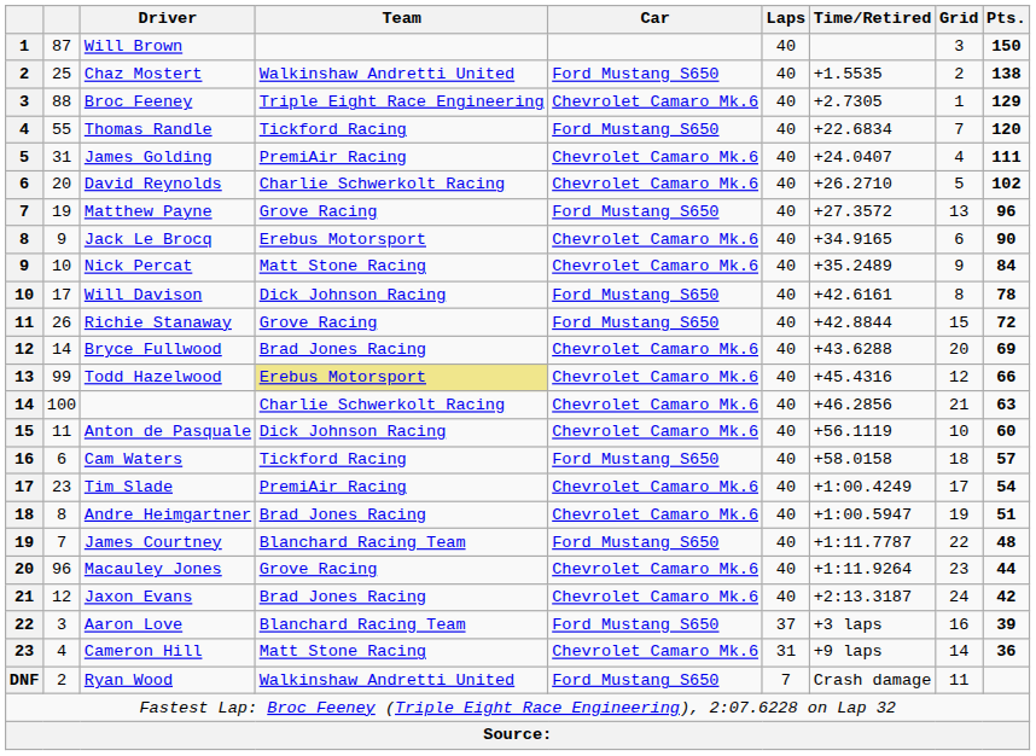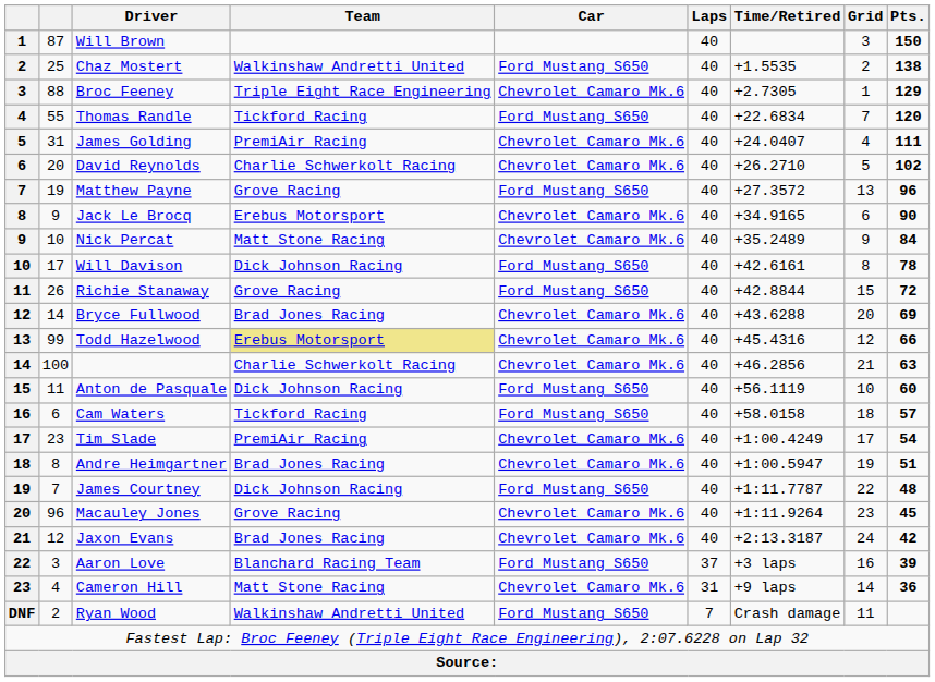 <table class="wikitable" style="font-size: 90%">
 <tr>
 <th></th>
 <th></th>
 <th>Driver</th>
 <th>Team</th>
 <th>Car</th>
 <th>Laps</th>
 <th>Time/Retired</th>
 <th>Grid</th>
 <th>Pts.</th>
 </tr>
 <tr>
 <th>1</th>
 <td align="center">87</td>
 <td> <a href='#'>Will Brown</a></td>
 <td></td>
 <td></td>
 <td align="center">40</td>
 <td></td>
 <td align="center">3</td>
 <td align="center"><strong>150</strong></td>
 </tr>
 <tr>
 <th>2</th>
 <td align="center">25</td>
 <td> <a href='#'>Chaz Mostert</a></td>
 <td><a href='#'>Walkinshaw Andretti United</a></td>
 <td><a href='#'>Ford Mustang S650</a></td>
 <td align="center">40</td>
 <td>+1.5535</td>
 <td align="center">2</td>
 <td align="center"><strong>138</strong></td>
 </tr>
 <tr>
 <th>3</th>
 <td align="center">88</td>
 <td> <a href='#'>Broc Feeney</a></td>
 <td><a href='#'>Triple Eight Race Engineering</a></td>
 <td><a href='#'>Chevrolet Camaro Mk.6</a></td>
 <td align="center">40</td>
 <td>+2.7305</td>
 <td align="center">1</td>
 <td align="center"><strong>129</strong></td>
 </tr>
 <tr>
 <th>4</th>
 <td align="center">55</td>
 <td> <a href='#'>Thomas Randle</a></td>
 <td><a href='#'>Tickford Racing</a></td>
 <td><a href='#'>Ford Mustang S650</a></td>
 <td align="center">40</td>
 <td>+22.6834</td>
 <td align="center">7</td>
 <td align="center"><strong>120</strong></td>
 </tr>
 <tr>
 <th>5</th>
 <td align="center">31</td>
 <td> <a href='#'>James Golding</a></td>
 <td><a href='#'>PremiAir Racing</a></td>
 <td><a href='#'>Chevrolet Camaro Mk.6</a></td>
 <td align="center">40</td>
 <td>+24.0407</td>
 <td align="center">4</td>
 <td align="center"><strong>111</strong></td>
 </tr>
 <tr>
 <th>6</th>
 <td align="center">20</td>
 <td> <a href='#'>David Reynolds</a></td>
 <td><a href='#'>Charlie Schwerkolt Racing</a></td>
 <td><a href='#'>Chevrolet Camaro Mk.6</a></td>
 <td align="center">40</td>
 <td>+26.2710</td>
 <td align="center">5</td>
 <td align="center"><strong>102</strong></td>
 </tr>
 <tr>
 <th>7</th>
 <td align="center">19</td>
 <td> <a href='#'>Matthew Payne</a></td>
 <td><a href='#'>Grove Racing</a></td>
 <td><a href='#'>Ford Mustang S650</a></td>
 <td align="center">40</td>
 <td>+27.3572</td>
 <td align="center">13</td>
 <td align="center"><strong>96</strong></td>
 </tr>
 <tr>
 <th>8</th>
 <td align="center">9</td>
 <td> <a href='#'>Jack Le Brocq</a></td>
 <td><a href='#'>Erebus Motorsport</a></td>
 <td><a href='#'>Chevrolet Camaro Mk.6</a></td>
 <td align="center">40</td>
 <td>+34.9165</td>
 <td align="center">6</td>
 <td align="center"><strong>90</strong></td>
 </tr>
 <tr>
 <th>9</th>
 <td align="center">10</td>
 <td> <a href='#'>Nick Percat</a></td>
 <td><a href='#'>Matt Stone Racing</a></td>
 <td><a href='#'>Chevrolet Camaro Mk.6</a></td>
 <td align="center">40</td>
 <td>+35.2489</td>
 <td align="center">9</td>
 <td align="center"><strong>84</strong></td>
 </tr>
 <tr>
 <th>10</th>
 <td align="center">17</td>
 <td> <a href='#'>Will Davison</a></td>
 <td><a href='#'>Dick Johnson Racing</a></td>
 <td><a href='#'>Ford Mustang S650</a></td>
 <td align="center">40</td>
 <td>+42.6161</td>
 <td align="center">8</td>
 <td align="center"><strong>78</strong></td>
 </tr>
 <tr>
 <th>11</th>
 <td align="center">26</td>
 <td> <a href='#'>Richie Stanaway</a></td>
 <td><a href='#'>Grove Racing</a></td>
 <td><a href='#'>Ford Mustang S650</a></td>
 <td align="center">40</td>
 <td>+42.8844</td>
 <td align="center">15</td>
 <td align="center"><strong>72</strong></td>
 </tr>
 <tr>
 <th>12</th>
 <td align="center">14</td>
 <td> <a href='#'>Bryce Fullwood</a></td>
 <td><a href='#'>Brad Jones Racing</a></td>
 <td><a href='#'>Chevrolet Camaro Mk.6</a></td>
 <td align="center">40</td>
 <td>+43.6288</td>
 <td align="center">20</td>
 <td align="center"><strong>69</strong></td>
 </tr>
 <tr>
 <th>13</th>
 <td align="center">99</td>
 <td> <a href='#'>Todd Hazelwood</a></td>
 <td style="background: khaki;"><a href='#'>Erebus Motorsport</a></td>
 <td><a href='#'>Chevrolet Camaro Mk.6</a></td>
 <td align="center">40</td>
 <td>+45.4316</td>
 <td align="center">12</td>
 <td align="center"><strong>66</strong></td>
 </tr>
 <tr>
 <th>14</th>
 <td align="center">100</td>
 <td></td>
 <td><a href='#'>Charlie Schwerkolt Racing</a></td>
 <td><a href='#'>Chevrolet Camaro Mk.6</a></td>
 <td align="center">40</td>
 <td>+46.2856</td>
 <td align="center">21</td>
 <td align="center"><strong>63</strong></td>
 </tr>
 <tr>
 <th>15</th>
 <td align="center">11</td>
 <td> <a href='#'>Anton de Pasquale</a></td>
 <td><a href='#'>Dick Johnson Racing</a></td>
-<td><a href='#'>Chevrolet Camaro Mk.6</a></td>
+<td><a href='#'>Ford Mustang S650</a></td>
 <td align="center">40</td>
 <td>+56.1119</td>
 <td align="center">10</td>
 <td align="center"><strong>60</strong></td>
 </tr>
 <tr>
 <th>16</th>
 <td align="center">6</td>
 <td> <a href='#'>Cam Waters</a></td>
 <td><a href='#'>Tickford Racing</a></td>
 <td><a href='#'>Ford Mustang S650</a></td>
 <td align="center">40</td>
 <td>+58.0158</td>
 <td align="center">18</td>
 <td align="center"><strong>57</strong></td>
 </tr>
 <tr>
 <th>17</th>
 <td align="center">23</td>
 <td> <a href='#'>Tim Slade</a></td>
 <td><a href='#'>PremiAir Racing</a></td>
 <td><a href='#'>Chevrolet Camaro Mk.6</a></td>
 <td align="center">40</td>
 <td>+1:00.4249</td>
 <td align="center">17</td>
 <td align="center"><strong>54</strong></td>
 </tr>
 <tr>
 <th>18</th>
 <td align="center">8</td>
 <td> <a href='#'>Andre Heimgartner</a></td>
 <td><a href='#'>Brad Jones Racing</a></td>
 <td><a href='#'>Chevrolet Camaro Mk.6</a></td>
 <td align="center">40</td>
 <td>+1:00.5947</td>
 <td align="center">19</td>
 <td align="center"><strong>51</strong></td>
 </tr>
 <tr>
 <th>19</th>
 <td align="center">7</td>
 <td> <a href='#'>James Courtney</a></td>
-<td><a href='#'>Blanchard Racing Team</a></td>
+<td><a href='#'>Dick Johnson Racing</a></td>
 <td><a href='#'>Ford Mustang S650</a></td>
 <td align="center">40</td>
 <td>+1:11.7787</td>
 <td align="center">22</td>
 <td align="center"><strong>48</strong></td>
 </tr>
 <tr>
 <th>20</th>
 <td align="center">96</td>
 <td> <a href='#'>Macauley Jones</a></td>
 <td><a href='#'>Grove Racing</a></td>
 <td><a href='#'>Chevrolet Camaro Mk.6</a></td>
 <td align="center">40</td>
 <td>+1:11.9264</td>
 <td align="center">23</td>
-<td align="center"><strong>44</strong></td>
+<td align="center"><strong>45</strong></td>
 </tr>
 <tr>
 <th>21</th>
 <td align="center">12</td>
 <td> <a href='#'>Jaxon Evans</a></td>
 <td><a href='#'>Brad Jones Racing</a></td>
 <td><a href='#'>Chevrolet Camaro Mk.6</a></td>
 <td align="center">40</td>
 <td>+2:13.3187</td>
 <td align="center">24</td>
 <td align="center"><strong>42</strong></td>
 </tr>
 <tr>
 <th>22</th>
 <td align="center">3</td>
 <td> <a href='#'>Aaron Love</a></td>
 <td><a href='#'>Blanchard Racing Team</a></td>
 <td><a href='#'>Ford Mustang S650</a></td>
 <td align="center">37</td>
 <td>+3 laps</td>
 <td align="center">16</td>
 <td align="center"><strong>39</strong></td>
 </tr>
 <tr>
 <th>23</th>
 <td align="center">4</td>
 <td> <a href='#'>Cameron Hill</a></td>
 <td><a href='#'>Matt Stone Racing</a></td>
 <td><a href='#'>Chevrolet Camaro Mk.6</a></td>
 <td align="center">31</td>
 <td>+9 laps</td>
 <td align="center">14</td>
 <td align="center"><strong>36</strong></td>
 </tr>
 <tr>
 <th>DNF</th>
 <td align="center">2</td>
 <td> <a href='#'>Ryan Wood</a></td>
 <td><a href='#'>Walkinshaw Andretti United</a></td>
 <td><a href='#'>Ford Mustang S650</a></td>
 <td align="center">7</td>
 <td>Crash damage</td>
 <td align="center">11</td>
 <td align="center"></td>
 </tr>
 <tr>
 <td colspan="9" align="center"><em>Fastest Lap: <a href='#'>Broc Feeney</a> (<a href='#'>Triple Eight Race Engineering</a>), 2:07.6228 on Lap 32</em></td>
 </tr>
 <tr>
 <th colspan="9">Source:</th>
 </tr>
 </table>
